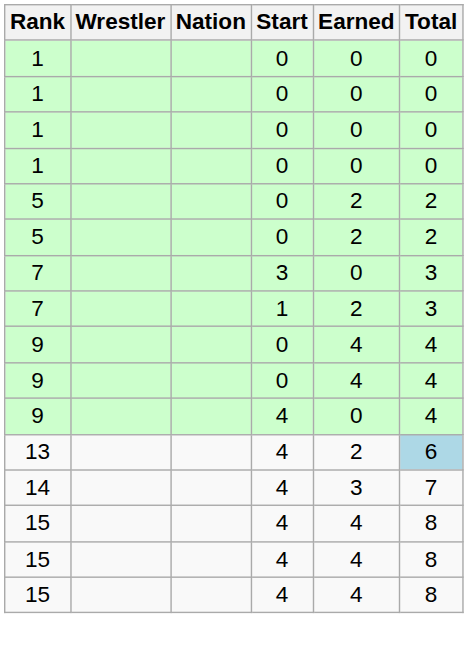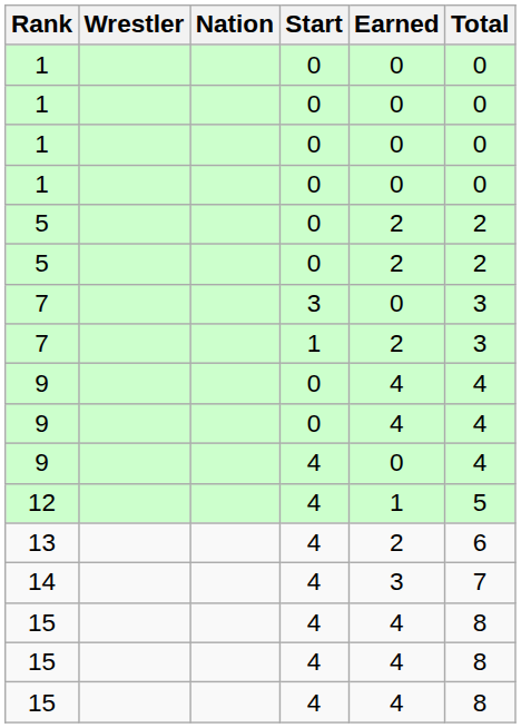 <table class="wikitable sortable" style="text-align:center;">
 <tr>
 <th>Rank</th>
 <th>Wrestler</th>
 <th>Nation</th>
 <th>Start</th>
 <th>Earned</th>
 <th>Total</th>
 </tr>
 <tr style="background:#cfc;">
 <td>1</td>
 <td align=left></td>
 <td align=left></td>
 <td>0</td>
 <td>0</td>
 <td>0</td>
 </tr>
 <tr style="background:#cfc;">
 <td>1</td>
 <td align=left></td>
 <td align=left></td>
 <td>0</td>
 <td>0</td>
 <td>0</td>
 </tr>
 <tr style="background:#cfc;">
 <td>1</td>
 <td align=left></td>
 <td align=left></td>
 <td>0</td>
 <td>0</td>
 <td>0</td>
 </tr>
 <tr style="background:#cfc;">
 <td>1</td>
 <td align=left></td>
 <td align=left></td>
 <td>0</td>
 <td>0</td>
 <td>0</td>
 </tr>
 <tr style="background:#cfc;">
 <td>5</td>
 <td align=left></td>
 <td align=left></td>
 <td>0</td>
 <td>2</td>
 <td>2</td>
 </tr>
 <tr style="background:#cfc;">
 <td>5</td>
 <td align=left></td>
 <td align=left></td>
 <td>0</td>
 <td>2</td>
 <td>2</td>
 </tr>
 <tr style="background:#cfc;">
 <td>7</td>
 <td align=left></td>
 <td align=left></td>
 <td>3</td>
 <td>0</td>
 <td>3</td>
 </tr>
 <tr style="background:#cfc;">
 <td>7</td>
 <td align=left></td>
 <td align=left></td>
 <td>1</td>
 <td>2</td>
 <td>3</td>
 </tr>
 <tr style="background:#cfc;">
 <td>9</td>
 <td align=left></td>
 <td align=left></td>
 <td>0</td>
 <td>4</td>
 <td>4</td>
 </tr>
 <tr style="background:#cfc;">
 <td>9</td>
 <td align=left></td>
 <td align=left></td>
 <td>0</td>
 <td>4</td>
 <td>4</td>
 </tr>
 <tr style="background:#cfc;">
 <td>9</td>
 <td align=left></td>
 <td align=left></td>
 <td>4</td>
 <td>0</td>
 <td>4</td>
 </tr>
+<tr style="background:#cfc;">
+<td>12</td>
+<td align=left></td>
+<td align=left></td>
+<td>4</td>
+<td>1</td>
+<td>5</td>
+</tr>
 <tr>
 <td>13</td>
 <td align=left></td>
 <td align=left></td>
 <td>4</td>
 <td>2</td>
-<td style="background: lightblue;">6</td>
+<td>6</td>
 </tr>
 <tr>
 <td>14</td>
 <td align=left></td>
 <td align=left></td>
 <td>4</td>
 <td>3</td>
 <td>7</td>
 </tr>
 <tr>
 <td>15</td>
 <td align=left></td>
 <td align=left></td>
 <td>4</td>
 <td>4</td>
 <td>8</td>
 </tr>
 <tr>
 <td>15</td>
 <td align=left></td>
 <td align=left></td>
 <td>4</td>
 <td>4</td>
 <td>8</td>
 </tr>
 <tr>
 <td>15</td>
 <td align=left></td>
 <td align=left></td>
 <td>4</td>
 <td>4</td>
 <td>8</td>
 </tr>
 </table>
